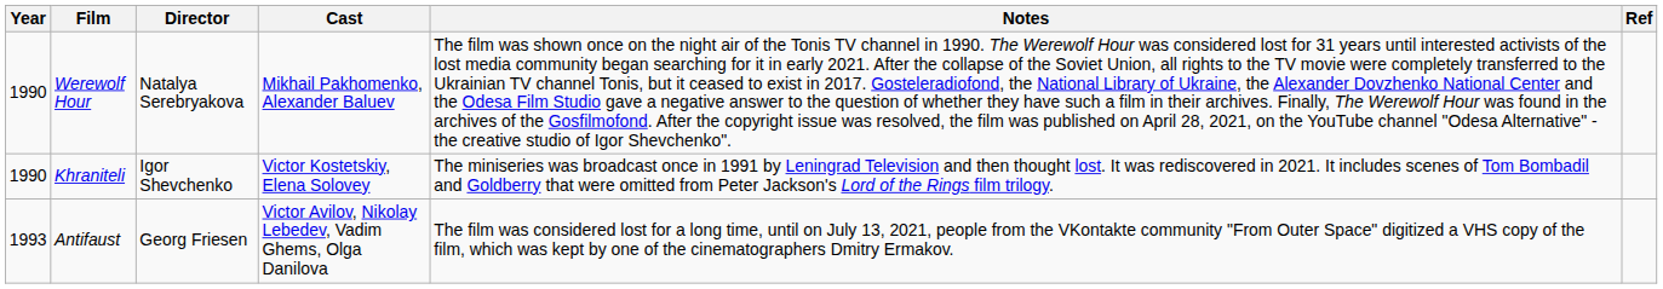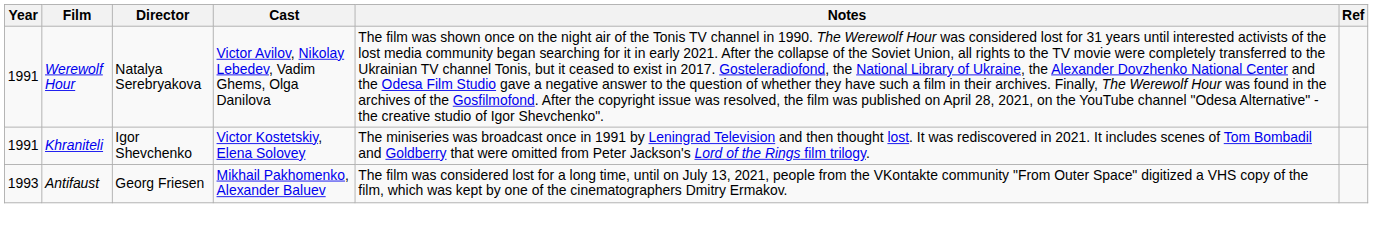 <table class="wikitable sortable">
 <tr>
 <th>Year</th>
 <th>Film</th>
 <th>Director</th>
 <th>Cast</th>
 <th>Notes</th>
 <th>Ref</th>
 </tr>
 <tr>
-<td>1990</td>
+<td>1991</td>
 <td><em><a href='#'>Werewolf Hour</a></em></td>
 <td>Natalya Serebryakova</td>
-<td><a href='#'>Mikhail Pakhomenko</a>, <a href='#'>Alexander Baluev</a></td>
+<td><a href='#'>Victor Avilov</a>, <a href='#'>Nikolay Lebedev</a>, Vadim Ghems, Olga Danilova</td>
 <td>The film was shown once on the night air of the Tonis TV channel in 1990. <em>The Werewolf Hour</em> was considered lost for 31 years until interested activists of the lost media community began searching for it in early 2021. After the collapse of the Soviet Union, all rights to the TV movie were completely transferred to the Ukrainian TV channel Tonis, but it ceased to exist in 2017. <a href='#'>Gosteleradiofond</a>, the <a href='#'>National Library of Ukraine</a>, the <a href='#'>Alexander Dovzhenko National Center</a> and the <a href='#'>Odesa Film Studio</a> gave a negative answer to the question of whether they have such a film in their archives. Finally, <em>The Werewolf Hour</em> was found in the archives of the <a href='#'>Gosfilmofond</a>. After the copyright issue was resolved, the film was published on April 28, 2021, on the YouTube channel "Odesa Alternative" - the creative studio of Igor Shevchenko".</td>
 <td></td>
 </tr>
 <tr>
-<td>1990</td>
+<td>1991</td>
 <td><em><a href='#'>Khraniteli</a></em></td>
 <td>Igor Shevchenko</td>
 <td><a href='#'>Victor Kostetskiy</a>, <a href='#'>Elena Solovey</a></td>
 <td>The miniseries was broadcast once in 1991 by <a href='#'>Leningrad Television</a> and then thought <a href='#'>lost</a>. It was rediscovered in 2021. It includes scenes of <a href='#'>Tom Bombadil</a> and <a href='#'>Goldberry</a> that were omitted from Peter Jackson's <a href='#'><em>Lord of the Rings</em> film trilogy</a>.</td>
 <td></td>
 </tr>
 <tr>
 <td>1993</td>
 <td><em>Antifaust</em></td>
 <td>Georg Friesen</td>
-<td><a href='#'>Victor Avilov</a>, <a href='#'>Nikolay Lebedev</a>, Vadim Ghems, Olga Danilova</td>
+<td><a href='#'>Mikhail Pakhomenko</a>, <a href='#'>Alexander Baluev</a></td>
 <td>The film was considered lost for a long time, until on July 13, 2021, people from the VKontakte community "From Outer Space" digitized a VHS copy of the film, which was kept by one of the cinematographers Dmitry Ermakov.</td>
 <td></td>
 </tr>
 </table>
